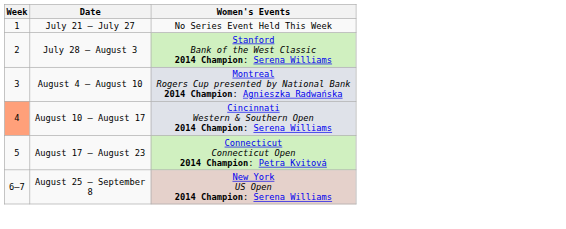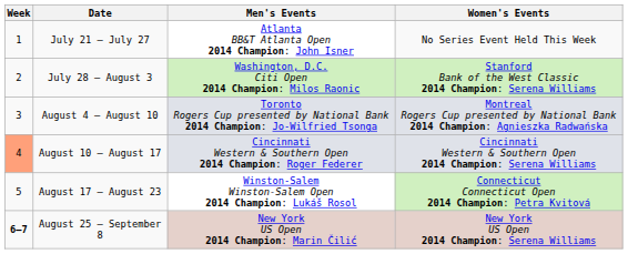 <table class="wikitable">
 <tr>
 <th width=30>Week</th>
 <th width=175>Date</th>
+<th width=300>Men's Events</th>
 <th width=300>Women's Events</th>
 </tr>
 <tr align=center>
 <td>1</td>
 <td>July 21 – July 27</td>
+<td bgcolor="#ffffff"><a href='#'>Atlanta</a><br><em>BB&T Atlanta Open</em><br><strong>2014 Champion</strong>:  <a href='#'>John Isner</a></td>
 <td>No Series Event Held This Week</td>
 </tr>
 <tr align=center>
 <td>2</td>
 <td>July 28 – August 3</td>
+<td bgcolor="d0f0c0"><a href='#'>Washington, D.C.</a><br><em>Citi Open</em><br><strong>2014 Champion</strong>:  <a href='#'>Milos Raonic</a></td>
 <td bgcolor="d0f0c0"><a href='#'>Stanford</a><br><em>Bank of the West Classic</em><br><strong>2014 Champion</strong>:  <a href='#'>Serena Williams</a></td>
 </tr>
 <tr align=center>
 <td>3</td>
 <td>August 4 – August 10</td>
+<td bgcolor="#dfe2e9"><a href='#'>Toronto</a><br><em>Rogers Cup presented by National Bank</em><br><strong>2014 Champion</strong>:  <a href='#'>Jo-Wilfried Tsonga</a></td>
 <td bgcolor="#dfe2e9"><a href='#'>Montreal</a><br><em>Rogers Cup presented by National Bank</em><br><strong>2014 Champion</strong>:  <a href='#'>Agnieszka Radwańska</a></td>
 </tr>
 <tr align=center>
 <td style="background: lightsalmon;">4</td>
 <td>August 10 – August 17</td>
+<td bgcolor="#dfe2e9"><a href='#'>Cincinnati</a><br><em>Western & Southern Open</em><br><strong>2014 Champion</strong>:  <a href='#'>Roger Federer</a></td>
 <td bgcolor="#dfe2e9"><a href='#'>Cincinnati</a><br><em>Western & Southern Open</em><br><strong>2014 Champion</strong>:  <a href='#'>Serena Williams</a></td>
 </tr>
 <tr align=center>
 <td>5</td>
 <td>August 17 – August 23</td>
+<td bgcolor="#ffffff"><a href='#'>Winston-Salem</a><br> <em>Winston-Salem Open</em><br><strong>2014 Champion</strong>:  <a href='#'>Lukáš Rosol</a></td>
 <td bgcolor="d0f0c0"><a href='#'>Connecticut</a><br> <em>Connecticut Open</em><br><strong>2014 Champion</strong>:  <a href='#'>Petra Kvitová</a></td>
 </tr>
 <tr align=center>
-<td>6–7</td>
+<td><strong>6–7</strong></td>
 <td>August 25 – September 8</td>
+<td bgcolor="#e5d1cb"><a href='#'>New York</a><br> <em>US Open</em><br><strong>2014 Champion</strong>:  <a href='#'>Marin Čilić</a></td>
 <td bgcolor="#e5d1cb"><a href='#'>New York</a><br> <em>US Open</em><br><strong>2014 Champion</strong>:   <a href='#'>Serena Williams</a></td>
 </tr>
 </table>
